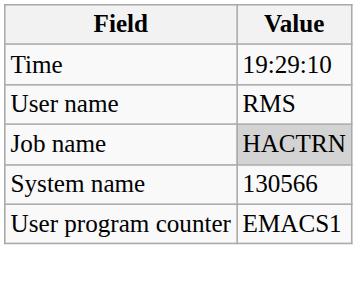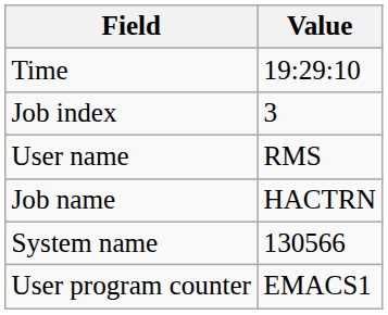 <table class="wikitable">
 <tr>
 <th>Field</th>
 <th>Value</th>
 </tr>
 <tr>
 <td>Time</td>
 <td>19:29:10</td>
 </tr>
 <tr>
+<td>Job index</td>
+<td>3</td>
+</tr>
+<tr>
 <td>User name</td>
 <td>RMS</td>
 </tr>
 <tr>
 <td>Job name</td>
-<td style="background: lightgrey;">HACTRN</td>
+<td>HACTRN</td>
 </tr>
 <tr>
 <td>System name</td>
 <td>130566</td>
 </tr>
 <tr>
 <td>User program counter</td>
 <td>EMACS1</td>
 </tr>
 </table>
